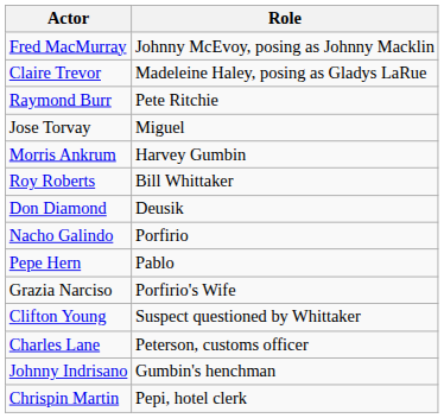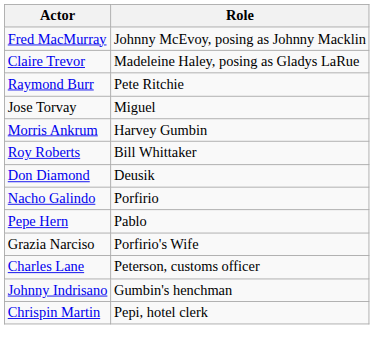 <table class=wikitable>
 <tr>
 <th>Actor</th>
 <th>Role</th>
 </tr>
 <tr>
 <td><a href='#'>Fred MacMurray</a></td>
 <td>Johnny McEvoy, posing as Johnny Macklin</td>
 </tr>
 <tr>
 <td><a href='#'>Claire Trevor</a></td>
 <td>Madeleine Haley, posing as Gladys LaRue</td>
 </tr>
 <tr>
 <td><a href='#'>Raymond Burr</a></td>
 <td>Pete Ritchie</td>
 </tr>
 <tr>
 <td>Jose Torvay</td>
 <td>Miguel</td>
 </tr>
 <tr>
 <td><a href='#'>Morris Ankrum</a></td>
 <td>Harvey Gumbin</td>
 </tr>
 <tr>
 <td><a href='#'>Roy Roberts</a></td>
 <td>Bill Whittaker</td>
 </tr>
 <tr>
 <td><a href='#'>Don Diamond</a></td>
 <td>Deusik</td>
 </tr>
 <tr>
 <td><a href='#'>Nacho Galindo</a></td>
 <td>Porfirio</td>
 </tr>
 <tr>
 <td><a href='#'>Pepe Hern</a></td>
 <td>Pablo</td>
 </tr>
 <tr>
 <td>Grazia Narciso</td>
 <td>Porfirio's Wife</td>
 </tr>
 <tr>
-<td><a href='#'>Clifton Young</a></td>
-<td>Suspect questioned by Whittaker</td>
-</tr>
-<tr>
 <td><a href='#'>Charles Lane</a></td>
 <td>Peterson, customs officer</td>
 </tr>
 <tr>
 <td><a href='#'>Johnny Indrisano</a></td>
 <td>Gumbin's henchman</td>
 </tr>
 <tr>
 <td><a href='#'>Chrispin Martin</a></td>
 <td>Pepi, hotel clerk</td>
 </tr>
 </table>
